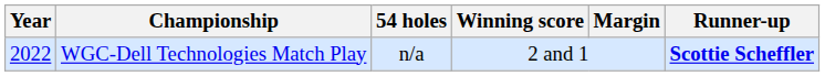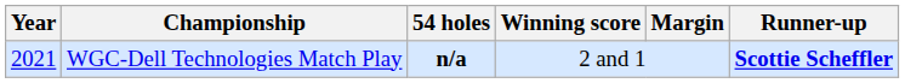 <table class="wikitable">
 <tr>
 <th>Year</th>
 <th>Championship</th>
 <th>54 holes</th>
 <th>Winning score</th>
 <th>Margin</th>
 <th>Runner-up</th>
 </tr>
 <tr style="background:#D6E8FF;">
-<td><a href='#'>2022</a></td>
+<td><a href='#'>2021</a></td>
 <td><a href='#'>WGC-Dell Technologies Match Play</a></td>
-<td align=center>n/a</td>
+<td align=center><strong>n/a</strong></td>
 <td align=center colspan=2>2 and 1</td>
 <td><strong> <a href='#'>Scottie Scheffler</a></strong></td>
 </tr>
 </table>
